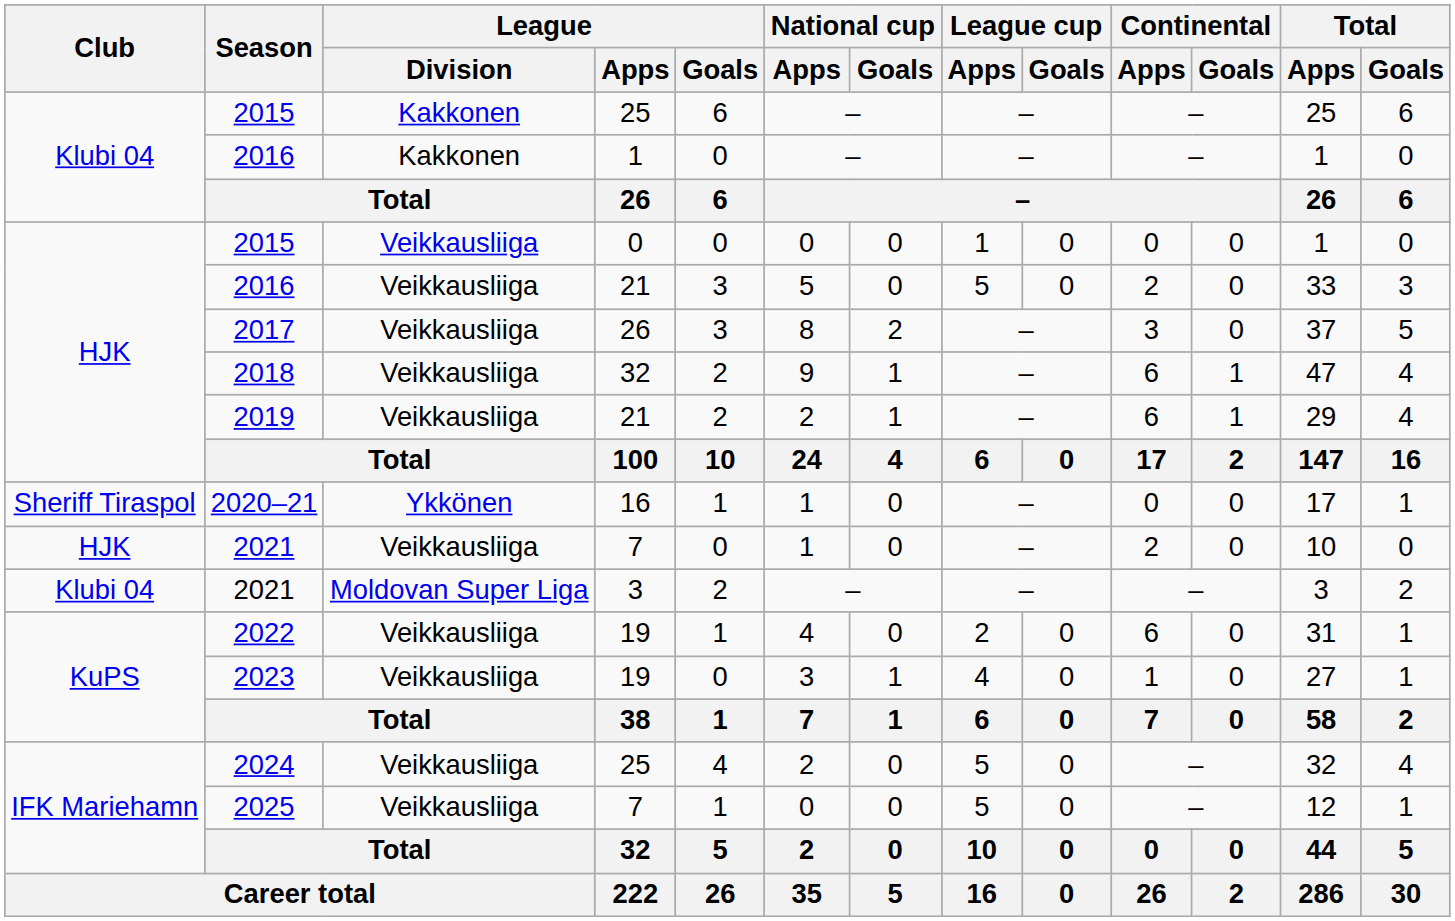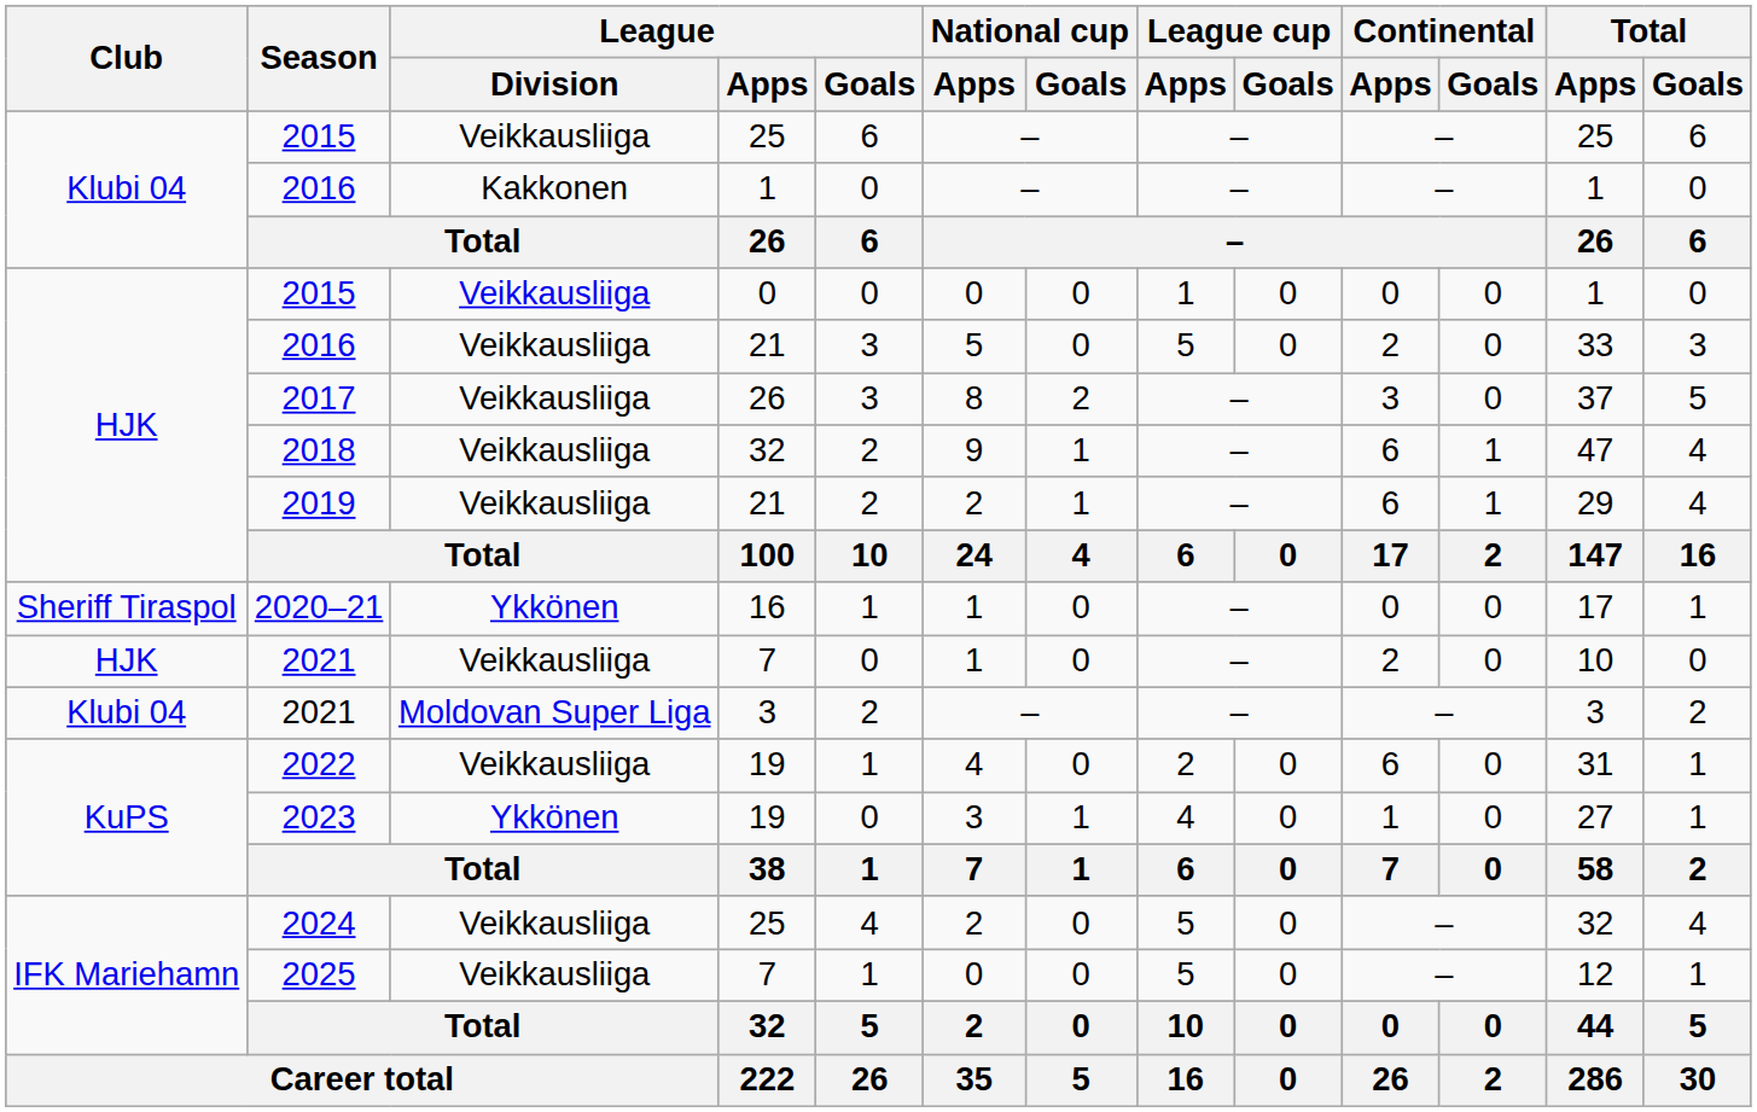 <table class="wikitable" style="text-align: center">
 <tr>
 <th rowspan="2">Club</th>
 <th rowspan="2">Season</th>
 <th colspan="3">League</th>
 <th colspan="2">National cup</th>
 <th colspan="2">League cup</th>
 <th colspan="2">Continental</th>
 <th colspan="2">Total</th>
 </tr>
 <tr>
 <th>Division</th>
 <th>Apps</th>
 <th>Goals</th>
 <th>Apps</th>
 <th>Goals</th>
 <th>Apps</th>
 <th>Goals</th>
 <th>Apps</th>
 <th>Goals</th>
 <th>Apps</th>
 <th>Goals</th>
 </tr>
 <tr>
 <td rowspan="3"><a href='#'>Klubi 04</a></td>
 <td><a href='#'>2015</a></td>
-<td><a href='#'>Kakkonen</a></td>
+<td>Veikkausliiga</td>
 <td>25</td>
 <td>6</td>
 <td colspan="2">–</td>
 <td colspan="2">–</td>
 <td colspan="2">–</td>
 <td>25</td>
 <td>6</td>
 </tr>
 <tr>
 <td><a href='#'>2016</a></td>
 <td>Kakkonen</td>
 <td>1</td>
 <td>0</td>
 <td colspan="2">–</td>
 <td colspan="2">–</td>
 <td colspan="2">–</td>
 <td>1</td>
 <td>0</td>
 </tr>
 <tr>
 <th colspan="2">Total</th>
 <th>26</th>
 <th>6</th>
 <th colspan="6">–</th>
 <th>26</th>
 <th>6</th>
 </tr>
 <tr>
 <td rowspan="6"><a href='#'>HJK</a></td>
 <td><a href='#'>2015</a></td>
 <td><a href='#'>Veikkausliiga</a></td>
 <td>0</td>
 <td>0</td>
 <td>0</td>
 <td>0</td>
 <td>1</td>
 <td>0</td>
 <td>0</td>
 <td>0</td>
 <td>1</td>
 <td>0</td>
 </tr>
 <tr>
 <td><a href='#'>2016</a></td>
 <td>Veikkausliiga</td>
 <td>21</td>
 <td>3</td>
 <td>5</td>
 <td>0</td>
 <td>5</td>
 <td>0</td>
 <td>2</td>
 <td>0</td>
 <td>33</td>
 <td>3</td>
 </tr>
 <tr>
 <td><a href='#'>2017</a></td>
 <td>Veikkausliiga</td>
 <td>26</td>
 <td>3</td>
 <td>8</td>
 <td>2</td>
 <td colspan="2">–</td>
 <td>3</td>
 <td>0</td>
 <td>37</td>
 <td>5</td>
 </tr>
 <tr>
 <td><a href='#'>2018</a></td>
 <td>Veikkausliiga</td>
 <td>32</td>
 <td>2</td>
 <td>9</td>
 <td>1</td>
 <td colspan="2">–</td>
 <td>6</td>
 <td>1</td>
 <td>47</td>
 <td>4</td>
 </tr>
 <tr>
 <td><a href='#'>2019</a></td>
 <td>Veikkausliiga</td>
 <td>21</td>
 <td>2</td>
 <td>2</td>
 <td>1</td>
 <td colspan="2">–</td>
 <td>6</td>
 <td>1</td>
 <td>29</td>
 <td>4</td>
 </tr>
 <tr>
 <th colspan="2">Total</th>
 <th>100</th>
 <th>10</th>
 <th>24</th>
 <th>4</th>
 <th>6</th>
 <th>0</th>
 <th>17</th>
 <th>2</th>
 <th>147</th>
 <th>16</th>
 </tr>
 <tr>
 <td><a href='#'>Sheriff Tiraspol</a></td>
 <td><a href='#'>2020–21</a></td>
 <td><a href='#'>Ykkönen</a></td>
 <td>16</td>
 <td>1</td>
 <td>1</td>
 <td>0</td>
 <td colspan="2">–</td>
 <td>0</td>
 <td>0</td>
 <td>17</td>
 <td>1</td>
 </tr>
 <tr>
 <td><a href='#'>HJK</a></td>
 <td><a href='#'>2021</a></td>
 <td>Veikkausliiga</td>
 <td>7</td>
 <td>0</td>
 <td>1</td>
 <td>0</td>
 <td colspan="2">–</td>
 <td>2</td>
 <td>0</td>
 <td>10</td>
 <td>0</td>
 </tr>
 <tr>
 <td><a href='#'>Klubi 04</a></td>
 <td>2021</td>
 <td><a href='#'>Moldovan Super Liga</a></td>
 <td>3</td>
 <td>2</td>
 <td colspan="2">–</td>
 <td colspan="2">–</td>
 <td colspan="2">–</td>
 <td>3</td>
 <td>2</td>
 </tr>
 <tr>
 <td rowspan="3"><a href='#'>KuPS</a></td>
 <td><a href='#'>2022</a></td>
 <td>Veikkausliiga</td>
 <td>19</td>
 <td>1</td>
 <td>4</td>
 <td>0</td>
 <td>2</td>
 <td>0</td>
 <td>6</td>
 <td>0</td>
 <td>31</td>
 <td>1</td>
 </tr>
 <tr>
 <td><a href='#'>2023</a></td>
-<td>Veikkausliiga</td>
+<td><a href='#'>Ykkönen</a></td>
 <td>19</td>
 <td>0</td>
 <td>3</td>
 <td>1</td>
 <td>4</td>
 <td>0</td>
 <td>1</td>
 <td>0</td>
 <td>27</td>
 <td>1</td>
 </tr>
 <tr>
 <th colspan="2">Total</th>
 <th>38</th>
 <th>1</th>
 <th>7</th>
 <th>1</th>
 <th>6</th>
 <th>0</th>
 <th>7</th>
 <th>0</th>
 <th>58</th>
 <th>2</th>
 </tr>
 <tr>
 <td rowspan=3><a href='#'>IFK Mariehamn</a></td>
 <td><a href='#'>2024</a></td>
 <td>Veikkausliiga</td>
 <td>25</td>
 <td>4</td>
 <td>2</td>
 <td>0</td>
 <td>5</td>
 <td>0</td>
 <td colspan="2">–</td>
 <td>32</td>
 <td>4</td>
 </tr>
 <tr>
 <td><a href='#'>2025</a></td>
 <td>Veikkausliiga</td>
 <td>7</td>
 <td>1</td>
 <td>0</td>
 <td>0</td>
 <td>5</td>
 <td>0</td>
 <td colspan=2>–</td>
 <td>12</td>
 <td>1</td>
 </tr>
 <tr>
 <th colspan=2>Total</th>
 <th>32</th>
 <th>5</th>
 <th>2</th>
 <th>0</th>
 <th>10</th>
 <th>0</th>
 <th>0</th>
 <th>0</th>
 <th>44</th>
 <th>5</th>
 </tr>
 <tr>
 <th colspan="3">Career total</th>
 <th>222</th>
 <th>26</th>
 <th>35</th>
 <th>5</th>
 <th>16</th>
 <th>0</th>
 <th>26</th>
 <th>2</th>
 <th>286</th>
 <th>30</th>
 </tr>
 </table>
